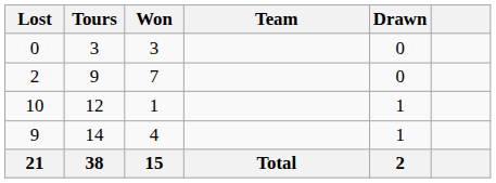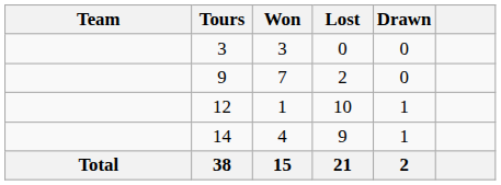 <table class="wikitable sortable" style="text-align:center">
 <tr>
-<th width=45px>Lost</th>
+<th width=155px>Team</th>
 <th width=45px>Tours</th>
 <th width=45px>Won</th>
-<th width=155px>Team</th>
+<th width=45px>Lost</th>
 <th width=45px>Drawn</th>
 <th width=45px></th>
 </tr>
 <tr>
-<td align=center>0</td>
+<td style="text-align:left"></td>
 <td align=center>3</td>
 <td align=center>3</td>
-<td style="text-align:left"></td>
+<td align=center>0</td>
 <td align=center>0</td>
 <td align=center></td>
 </tr>
 <tr>
-<td align=center>2</td>
+<td style="text-align:left"></td>
 <td align=center>9</td>
 <td align=center>7</td>
-<td style="text-align:left"></td>
+<td align=center>2</td>
 <td align=center>0</td>
 <td align=center></td>
 </tr>
 <tr>
-<td align=center>10</td>
+<td style="text-align:left"></td>
 <td align=center>12</td>
 <td align=center>1</td>
-<td style="text-align:left"></td>
+<td align=center>10</td>
 <td align=center>1</td>
 <td align=center></td>
 </tr>
 <tr>
-<td align=center>9</td>
+<td style="text-align:left"></td>
 <td align=center>14</td>
 <td align=center>4</td>
-<td style="text-align:left"></td>
+<td align=center>9</td>
 <td align=center>1</td>
 <td align=center></td>
 </tr>
 <tr class="sortbottom">
-<th>21</th>
+<th>Total</th>
 <th>38</th>
 <th>15</th>
-<th>Total</th>
+<th>21</th>
 <th>2</th>
 <th></th>
 </tr>
 </table>
